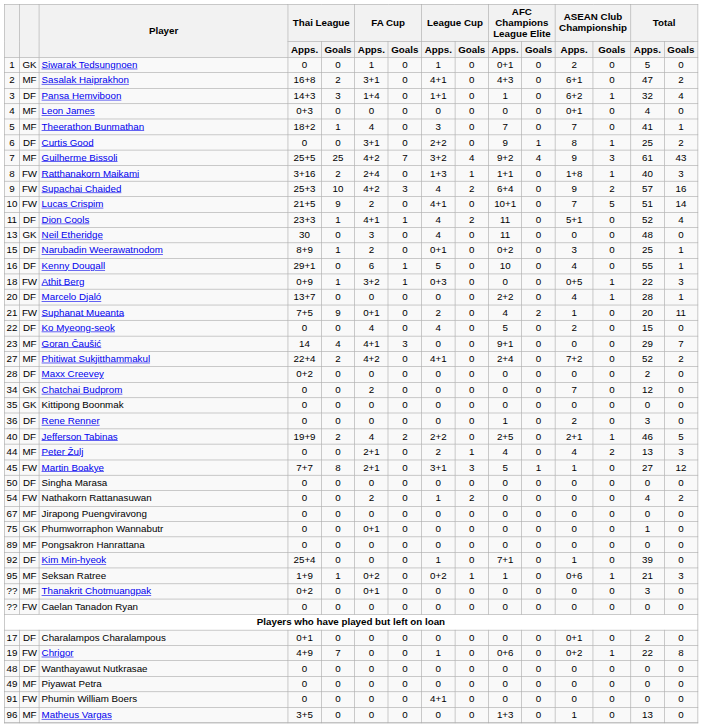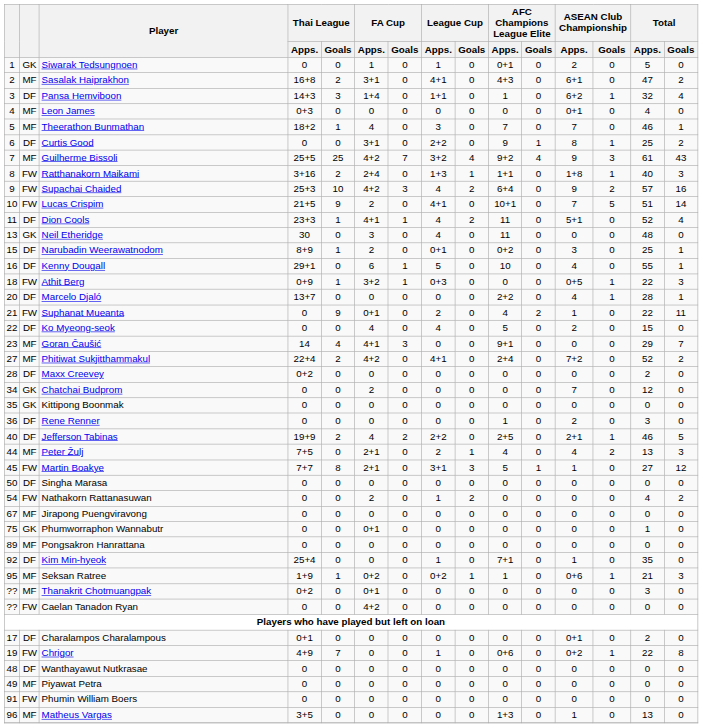 <table class="wikitable" style="text-align:center; font-size:100%; width:90%;">
 <tr>
 <th rowspan=2></th>
 <th rowspan=2></th>
 <th rowspan=2 width="400">Player</th>
 <th colspan=2 width="200">Thai League</th>
 <th colspan=2 width="200">FA Cup</th>
 <th colspan=2 width="200">League Cup</th>
 <th colspan=2 width="200">AFC Champions League Elite</th>
 <th colspan=2 width="200">ASEAN Club Championship</th>
 <th colspan=2 width="200">Total</th>
 </tr>
 <tr>
 <th>Apps.</th>
 <th>Goals</th>
 <th>Apps.</th>
 <th>Goals</th>
 <th>Apps.</th>
 <th>Goals</th>
 <th>Apps.</th>
 <th>Goals</th>
 <th>Apps.</th>
 <th>Goals</th>
 <th>Apps.</th>
 <th>Goals</th>
 </tr>
 <tr>
 <td>1</td>
 <td>GK</td>
 <td style="text-align:left"> <a href='#'>Siwarak Tedsungnoen</a></td>
 <td>0</td>
 <td>0</td>
 <td>1</td>
 <td>0</td>
 <td>1</td>
 <td>0</td>
 <td>0+1</td>
 <td>0</td>
 <td>2</td>
 <td>0</td>
 <td>5</td>
 <td>0</td>
 </tr>
 <tr>
 <td>2</td>
 <td>MF</td>
 <td style="text-align:left"> <a href='#'>Sasalak Haiprakhon</a></td>
 <td>16+8</td>
 <td>2</td>
 <td>3+1</td>
 <td>0</td>
 <td>4+1</td>
 <td>0</td>
 <td>4+3</td>
 <td>0</td>
 <td>6+1</td>
 <td>0</td>
 <td>47</td>
 <td>2</td>
 </tr>
 <tr>
 <td>3</td>
 <td>DF</td>
 <td style="text-align:left"> <a href='#'>Pansa Hemviboon</a></td>
 <td>14+3</td>
 <td>3</td>
 <td>1+4</td>
 <td>0</td>
 <td>1+1</td>
 <td>0</td>
 <td>1</td>
 <td>0</td>
 <td>6+2</td>
 <td>1</td>
 <td>32</td>
 <td>4</td>
 </tr>
 <tr>
 <td>4</td>
 <td>MF</td>
 <td style="text-align:left"> <a href='#'>Leon James</a></td>
 <td>0+3</td>
 <td>0</td>
 <td>0</td>
 <td>0</td>
 <td>0</td>
 <td>0</td>
 <td>0</td>
 <td>0</td>
 <td>0+1</td>
 <td>0</td>
 <td>4</td>
 <td>0</td>
 </tr>
 <tr>
 <td>5</td>
 <td>MF</td>
 <td style="text-align:left"> <a href='#'>Theerathon Bunmathan</a></td>
 <td>18+2</td>
 <td>1</td>
 <td>4</td>
 <td>0</td>
 <td>3</td>
 <td>0</td>
 <td>7</td>
 <td>0</td>
 <td>7</td>
 <td>0</td>
-<td>41</td>
+<td>46</td>
 <td>1</td>
 </tr>
 <tr>
 <td>6</td>
 <td>DF</td>
 <td style="text-align:left"> <a href='#'>Curtis Good</a></td>
 <td>0</td>
 <td>0</td>
 <td>3+1</td>
 <td>0</td>
 <td>2+2</td>
 <td>0</td>
 <td>9</td>
 <td>1</td>
 <td>8</td>
 <td>1</td>
 <td>25</td>
 <td>2</td>
 </tr>
 <tr>
 <td>7</td>
 <td>MF</td>
 <td style="text-align:left"> <a href='#'>Guilherme Bissoli</a></td>
 <td>25+5</td>
 <td>25</td>
 <td>4+2</td>
 <td>7</td>
 <td>3+2</td>
 <td>4</td>
 <td>9+2</td>
 <td>4</td>
 <td>9</td>
 <td>3</td>
 <td>61</td>
 <td>43</td>
 </tr>
 <tr>
 <td>8</td>
 <td>FW</td>
 <td style="text-align:left"> <a href='#'>Ratthanakorn Maikami</a></td>
 <td>3+16</td>
 <td>2</td>
 <td>2+4</td>
 <td>0</td>
 <td>1+3</td>
 <td>1</td>
 <td>1+1</td>
 <td>0</td>
 <td>1+8</td>
 <td>1</td>
 <td>40</td>
 <td>3</td>
 </tr>
 <tr>
 <td>9</td>
 <td>FW</td>
 <td style="text-align:left"> <a href='#'>Supachai Chaided</a></td>
 <td>25+3</td>
 <td>10</td>
 <td>4+2</td>
 <td>3</td>
 <td>4</td>
 <td>2</td>
 <td>6+4</td>
 <td>0</td>
 <td>9</td>
 <td>2</td>
 <td>57</td>
 <td>16</td>
 </tr>
 <tr>
 <td>10</td>
 <td>FW</td>
 <td style="text-align:left"> <a href='#'>Lucas Crispim</a></td>
 <td>21+5</td>
 <td>9</td>
 <td>2</td>
 <td>0</td>
 <td>4+1</td>
 <td>0</td>
 <td>10+1</td>
 <td>0</td>
 <td>7</td>
 <td>5</td>
 <td>51</td>
 <td>14</td>
 </tr>
 <tr>
 <td>11</td>
 <td>DF</td>
 <td style="text-align:left"> <a href='#'>Dion Cools</a></td>
 <td>23+3</td>
 <td>1</td>
 <td>4+1</td>
 <td>1</td>
 <td>4</td>
 <td>2</td>
 <td>11</td>
 <td>0</td>
 <td>5+1</td>
 <td>0</td>
 <td>52</td>
 <td>4</td>
 </tr>
 <tr>
 <td>13</td>
 <td>GK</td>
 <td style="text-align:left"> <a href='#'>Neil Etheridge</a></td>
 <td>30</td>
 <td>0</td>
 <td>3</td>
 <td>0</td>
 <td>4</td>
 <td>0</td>
 <td>11</td>
 <td>0</td>
 <td>0</td>
 <td>0</td>
 <td>48</td>
 <td>0</td>
 </tr>
 <tr>
 <td>15</td>
 <td>DF</td>
 <td style="text-align:left"> <a href='#'>Narubadin Weerawatnodom</a></td>
 <td>8+9</td>
 <td>1</td>
 <td>2</td>
 <td>0</td>
 <td>0+1</td>
 <td>0</td>
 <td>0+2</td>
 <td>0</td>
 <td>3</td>
 <td>0</td>
 <td>25</td>
 <td>1</td>
 </tr>
 <tr>
 <td>16</td>
 <td>DF</td>
 <td style="text-align:left"> <a href='#'>Kenny Dougall</a></td>
 <td>29+1</td>
 <td>0</td>
 <td>6</td>
 <td>1</td>
 <td>5</td>
 <td>0</td>
 <td>10</td>
 <td>0</td>
 <td>4</td>
 <td>0</td>
 <td>55</td>
 <td>1</td>
 </tr>
 <tr>
 <td>18</td>
 <td>FW</td>
 <td style="text-align:left"> <a href='#'>Athit Berg</a></td>
 <td>0+9</td>
 <td>1</td>
 <td>3+2</td>
 <td>1</td>
 <td>0+3</td>
 <td>0</td>
 <td>0</td>
 <td>0</td>
 <td>0+5</td>
 <td>1</td>
 <td>22</td>
 <td>3</td>
 </tr>
 <tr>
 <td>20</td>
 <td>DF</td>
 <td style="text-align:left"> <a href='#'>Marcelo Djaló</a></td>
 <td>13+7</td>
 <td>0</td>
 <td>0</td>
 <td>0</td>
 <td>0</td>
 <td>0</td>
 <td>2+2</td>
 <td>0</td>
 <td>4</td>
 <td>1</td>
 <td>28</td>
 <td>1</td>
 </tr>
 <tr>
 <td>21</td>
 <td>FW</td>
 <td style="text-align:left"> <a href='#'>Suphanat Mueanta</a></td>
-<td>7+5</td>
+<td>0</td>
 <td>9</td>
 <td>0+1</td>
 <td>0</td>
 <td>2</td>
 <td>0</td>
 <td>4</td>
 <td>2</td>
 <td>1</td>
 <td>0</td>
-<td>20</td>
+<td>22</td>
 <td>11</td>
 </tr>
 <tr>
 <td>22</td>
 <td>DF</td>
 <td style="text-align:left"> <a href='#'>Ko Myeong-seok</a></td>
 <td>0</td>
 <td>0</td>
 <td>4</td>
 <td>0</td>
 <td>4</td>
 <td>0</td>
 <td>5</td>
 <td>0</td>
 <td>2</td>
 <td>0</td>
 <td>15</td>
 <td>0</td>
 </tr>
 <tr>
 <td>23</td>
 <td>MF</td>
 <td style="text-align:left"> <a href='#'>Goran Čaušić</a></td>
 <td>14</td>
 <td>4</td>
 <td>4+1</td>
 <td>3</td>
 <td>0</td>
 <td>0</td>
 <td>9+1</td>
 <td>0</td>
 <td>0</td>
 <td>0</td>
 <td>29</td>
 <td>7</td>
 </tr>
 <tr>
 <td>27</td>
 <td>MF</td>
 <td style="text-align:left"> <a href='#'>Phitiwat Sukjitthammakul</a></td>
 <td>22+4</td>
 <td>2</td>
 <td>4+2</td>
 <td>0</td>
 <td>4+1</td>
 <td>0</td>
 <td>2+4</td>
 <td>0</td>
 <td>7+2</td>
 <td>0</td>
 <td>52</td>
 <td>2</td>
 </tr>
 <tr>
 <td>28</td>
 <td>DF</td>
 <td style="text-align:left"> <a href='#'>Maxx Creevey</a></td>
 <td>0+2</td>
 <td>0</td>
 <td>0</td>
 <td>0</td>
 <td>0</td>
 <td>0</td>
 <td>0</td>
 <td>0</td>
 <td>0</td>
 <td>0</td>
 <td>2</td>
 <td>0</td>
 </tr>
 <tr>
 <td>34</td>
 <td>GK</td>
 <td style="text-align:left"> <a href='#'>Chatchai Budprom</a></td>
 <td>0</td>
 <td>0</td>
 <td>2</td>
 <td>0</td>
 <td>0</td>
 <td>0</td>
 <td>0</td>
 <td>0</td>
 <td>7</td>
 <td>0</td>
 <td>12</td>
 <td>0</td>
 </tr>
 <tr>
 <td>35</td>
 <td>GK</td>
 <td style="text-align:left"> Kittipong Boonmak</td>
 <td>0</td>
 <td>0</td>
 <td>0</td>
 <td>0</td>
 <td>0</td>
 <td>0</td>
 <td>0</td>
 <td>0</td>
 <td>0</td>
 <td>0</td>
 <td>0</td>
 <td>0</td>
 </tr>
 <tr>
 <td>36</td>
 <td>DF</td>
 <td style="text-align:left"> <a href='#'>Rene Renner</a></td>
 <td>0</td>
 <td>0</td>
 <td>0</td>
 <td>0</td>
 <td>0</td>
 <td>0</td>
 <td>1</td>
 <td>0</td>
 <td>2</td>
 <td>0</td>
 <td>3</td>
 <td>0</td>
 </tr>
 <tr>
 <td>40</td>
 <td>DF</td>
 <td style="text-align:left"> <a href='#'>Jefferson Tabinas</a></td>
 <td>19+9</td>
 <td>2</td>
 <td>4</td>
 <td>2</td>
 <td>2+2</td>
 <td>0</td>
 <td>2+5</td>
 <td>0</td>
 <td>2+1</td>
 <td>1</td>
 <td>46</td>
 <td>5</td>
 </tr>
 <tr>
 <td>44</td>
 <td>MF</td>
 <td style="text-align:left"> <a href='#'>Peter Žulj</a></td>
-<td>0</td>
+<td>7+5</td>
 <td>0</td>
 <td>2+1</td>
 <td>0</td>
 <td>2</td>
 <td>1</td>
 <td>4</td>
 <td>0</td>
 <td>4</td>
 <td>2</td>
 <td>13</td>
 <td>3</td>
 </tr>
 <tr>
 <td>45</td>
 <td>FW</td>
 <td style="text-align:left"> <a href='#'>Martin Boakye</a></td>
 <td>7+7</td>
 <td>8</td>
 <td>2+1</td>
 <td>0</td>
 <td>3+1</td>
 <td>3</td>
 <td>5</td>
 <td>1</td>
 <td>1</td>
 <td>0</td>
 <td>27</td>
 <td>12</td>
 </tr>
 <tr>
 <td>50</td>
 <td>DF</td>
 <td style="text-align:left"> Singha Marasa</td>
 <td>0</td>
 <td>0</td>
 <td>0</td>
 <td>0</td>
 <td>0</td>
 <td>0</td>
 <td>0</td>
 <td>0</td>
 <td>0</td>
 <td>0</td>
 <td>0</td>
 <td>0</td>
 </tr>
 <tr>
 <td>54</td>
 <td>FW</td>
 <td style="text-align:left"> Nathakorn Rattanasuwan</td>
 <td>0</td>
 <td>0</td>
 <td>2</td>
 <td>0</td>
 <td>1</td>
 <td>2</td>
 <td>0</td>
 <td>0</td>
 <td>0</td>
 <td>0</td>
 <td>4</td>
 <td>2</td>
 </tr>
 <tr>
 <td>67</td>
 <td>MF</td>
 <td style="text-align:left"> Jirapong Puengviravong</td>
 <td>0</td>
 <td>0</td>
 <td>0</td>
 <td>0</td>
 <td>0</td>
 <td>0</td>
 <td>0</td>
 <td>0</td>
 <td>0</td>
 <td>0</td>
 <td>0</td>
 <td>0</td>
 </tr>
 <tr>
 <td>75</td>
 <td>GK</td>
 <td style="text-align:left"> Phumworraphon Wannabutr</td>
 <td>0</td>
 <td>0</td>
 <td>0+1</td>
 <td>0</td>
 <td>0</td>
 <td>0</td>
 <td>0</td>
 <td>0</td>
 <td>0</td>
 <td>0</td>
 <td>1</td>
 <td>0</td>
 </tr>
 <tr>
 <td>89</td>
 <td>MF</td>
 <td style="text-align:left"> Pongsakron Hanrattana</td>
 <td>0</td>
 <td>0</td>
 <td>0</td>
 <td>0</td>
 <td>0</td>
 <td>0</td>
 <td>0</td>
 <td>0</td>
 <td>0</td>
 <td>0</td>
 <td>0</td>
 <td>0</td>
 </tr>
 <tr>
 <td>92</td>
 <td>DF</td>
 <td style="text-align:left"> <a href='#'>Kim Min-hyeok</a></td>
 <td>25+4</td>
 <td>0</td>
 <td>0</td>
 <td>0</td>
 <td>1</td>
 <td>0</td>
 <td>7+1</td>
 <td>0</td>
 <td>1</td>
 <td>0</td>
-<td>39</td>
+<td>35</td>
 <td>0</td>
 </tr>
 <tr>
 <td>95</td>
 <td>MF</td>
 <td style="text-align:left"> Seksan Ratree</td>
 <td>1+9</td>
 <td>1</td>
 <td>0+2</td>
 <td>0</td>
 <td>0+2</td>
 <td>1</td>
 <td>1</td>
 <td>0</td>
 <td>0+6</td>
 <td>1</td>
 <td>21</td>
 <td>3</td>
 </tr>
 <tr>
 <td>??</td>
 <td>MF</td>
 <td style="text-align:left"> <a href='#'>Thanakrit Chotmuangpak</a></td>
 <td>0+2</td>
 <td>0</td>
 <td>0+1</td>
 <td>0</td>
 <td>0</td>
 <td>0</td>
 <td>0</td>
 <td>0</td>
 <td>0</td>
 <td>0</td>
 <td>3</td>
 <td>0</td>
 </tr>
 <tr>
 <td>??</td>
 <td>FW</td>
 <td style="text-align:left"> Caelan Tanadon Ryan</td>
 <td>0</td>
 <td>0</td>
-<td>0</td>
+<td>4+2</td>
 <td>0</td>
 <td>0</td>
 <td>0</td>
 <td>0</td>
 <td>0</td>
 <td>0</td>
 <td>0</td>
 <td>0</td>
 <td>0</td>
 </tr>
 <tr>
 <th colspan="15" style="background:white; color:black; text-align:center">Players who have played but left on loan</th>
 </tr>
 <tr>
 <td>17</td>
 <td>DF</td>
 <td style="text-align:left"> Charalampos Charalampous</td>
 <td>0+1</td>
 <td>0</td>
 <td>0</td>
 <td>0</td>
 <td>0</td>
 <td>0</td>
 <td>0</td>
 <td>0</td>
 <td>0+1</td>
 <td>0</td>
 <td>2</td>
 <td>0</td>
 </tr>
 <tr>
 <td>19</td>
 <td>FW</td>
 <td style="text-align:left"> <a href='#'>Chrigor</a></td>
 <td>4+9</td>
 <td>7</td>
 <td>0</td>
 <td>0</td>
 <td>1</td>
 <td>0</td>
 <td>0+6</td>
 <td>0</td>
 <td>0+2</td>
 <td>1</td>
 <td>22</td>
 <td>8</td>
 </tr>
 <tr>
 <td>48</td>
 <td>DF</td>
 <td style="text-align:left"> Wanthayawut Nutkrasae</td>
 <td>0</td>
 <td>0</td>
 <td>0</td>
 <td>0</td>
 <td>0</td>
 <td>0</td>
 <td>0</td>
 <td>0</td>
 <td>0</td>
 <td>0</td>
 <td>0</td>
 <td>0</td>
 </tr>
 <tr>
 <td>49</td>
 <td>MF</td>
 <td style="text-align:left"> Piyawat Petra</td>
 <td>0</td>
 <td>0</td>
 <td>0</td>
 <td>0</td>
 <td>0</td>
 <td>0</td>
 <td>0</td>
 <td>0</td>
 <td>0</td>
 <td>0</td>
 <td>0</td>
 <td>0</td>
 </tr>
 <tr>
 <td>91</td>
 <td>FW</td>
 <td style="text-align:left"> Phumin William Boers</td>
 <td>0</td>
 <td>0</td>
 <td>0</td>
 <td>0</td>
-<td>4+1</td>
+<td>0</td>
 <td>0</td>
 <td>0</td>
 <td>0</td>
 <td>0</td>
 <td>0</td>
 <td>0</td>
 <td>0</td>
 </tr>
 <tr>
 <td>96</td>
 <td>MF</td>
 <td style="text-align:left"> <a href='#'>Matheus Vargas</a></td>
 <td>3+5</td>
 <td>0</td>
 <td>0</td>
 <td>0</td>
 <td>0</td>
 <td>0</td>
 <td>1+3</td>
 <td>0</td>
 <td>1</td>
 <td>0</td>
 <td>13</td>
 <td>0</td>
 </tr>
 <tr>
 </tr>
 </table>
